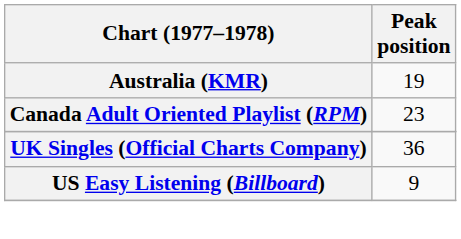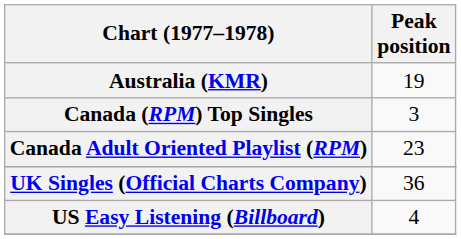 <table class="wikitable sortable plainrowheaders">
 <tr>
 <th>Chart (1977–1978)</th>
 <th>Peak<br>position</th>
 </tr>
 <tr>
 <th scope="row">Australia (<a href='#'>KMR</a>)</th>
 <td style="text-align:center;">19</td>
+</tr>
+<tr>
+<th scope="row">Canada (<em><a href='#'>RPM</a></em>) Top Singles</th>
+<td style="text-align:center;">3</td>
 </tr>
 <tr>
 <th scope="row">Canada <a href='#'>Adult Oriented Playlist</a> (<em><a href='#'>RPM</a></em>)</th>
 <td style="text-align:center;">23</td>
 </tr>
 <tr>
 </tr>
 <tr>
 <th scope="row"><a href='#'>UK Singles</a> (<a href='#'>Official Charts Company</a>)</th>
 <td style="text-align:center;">36</td>
 </tr>
 <tr>
 <th scope="row">US <a href='#'>Easy Listening</a> (<em><a href='#'>Billboard</a></em>)</th>
-<td style="text-align:center;">9</td>
+<td style="text-align:center;">4</td>
 </tr>
 <tr>
 </tr>
 </table>
